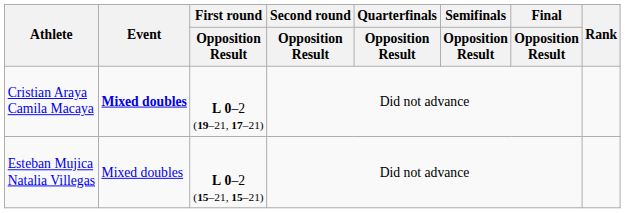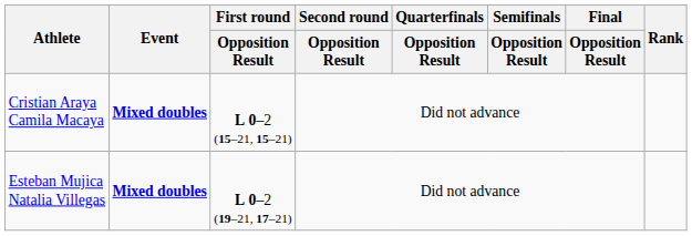 <table class="wikitable" style="font-size:90%">
 <tr>
 <th rowspan="2">Athlete</th>
 <th rowspan="2">Event</th>
 <th>First round</th>
 <th>Second round</th>
 <th>Quarterfinals</th>
 <th>Semifinals</th>
 <th>Final</th>
 <th rowspan="2">Rank</th>
 </tr>
 <tr>
 <th>Opposition<br>Result</th>
 <th>Opposition<br>Result</th>
 <th>Opposition<br>Result</th>
 <th>Opposition<br>Result</th>
 <th>Opposition<br>Result</th>
 </tr>
 <tr>
 <td><a href='#'>Cristian Araya</a><br><a href='#'>Camila Macaya</a></td>
 <td><strong><a href='#'>Mixed doubles</a></strong></td>
-<td align=center><br><br> <strong>L</strong> <strong>0</strong>–2<br><small>(<strong>19</strong>–21, <strong>17</strong>–21)</small></td>
+<td align=center><br><br> <strong>L</strong> <strong>0</strong>–2<br><small>(<strong>15</strong>–21, <strong>15</strong>–21)</small></td>
 <td align=center colspan=4>Did not advance</td>
 <td align=center></td>
 </tr>
 <tr>
 <td><a href='#'>Esteban Mujica</a><br><a href='#'>Natalia Villegas</a></td>
-<td><a href='#'>Mixed doubles</a></td>
-<td align=center><br><br> <strong>L</strong> <strong>0</strong>–2<br><small>(<strong>15</strong>–21, <strong>15</strong>–21)</small></td>
+<td><strong><a href='#'>Mixed doubles</a></strong></td>
+<td align=center><br><br> <strong>L</strong> <strong>0</strong>–2<br><small>(<strong>19</strong>–21, <strong>17</strong>–21)</small></td>
 <td align=center colspan=4>Did not advance</td>
 <td align=center></td>
 </tr>
 </table>
